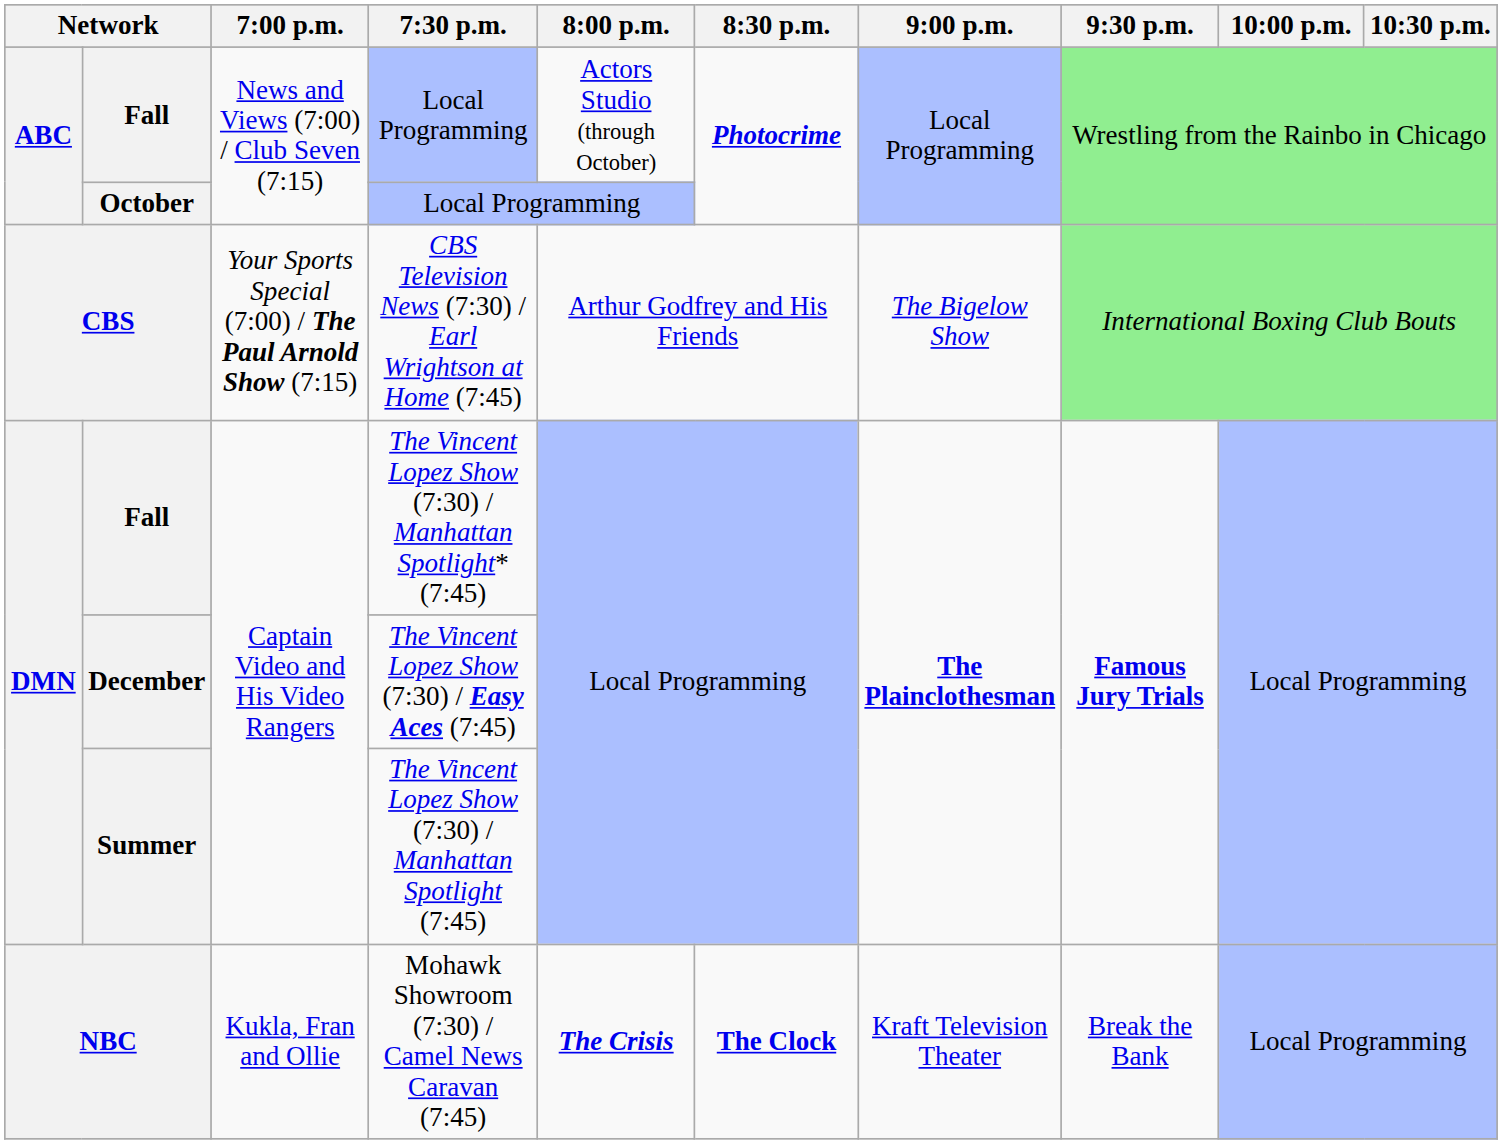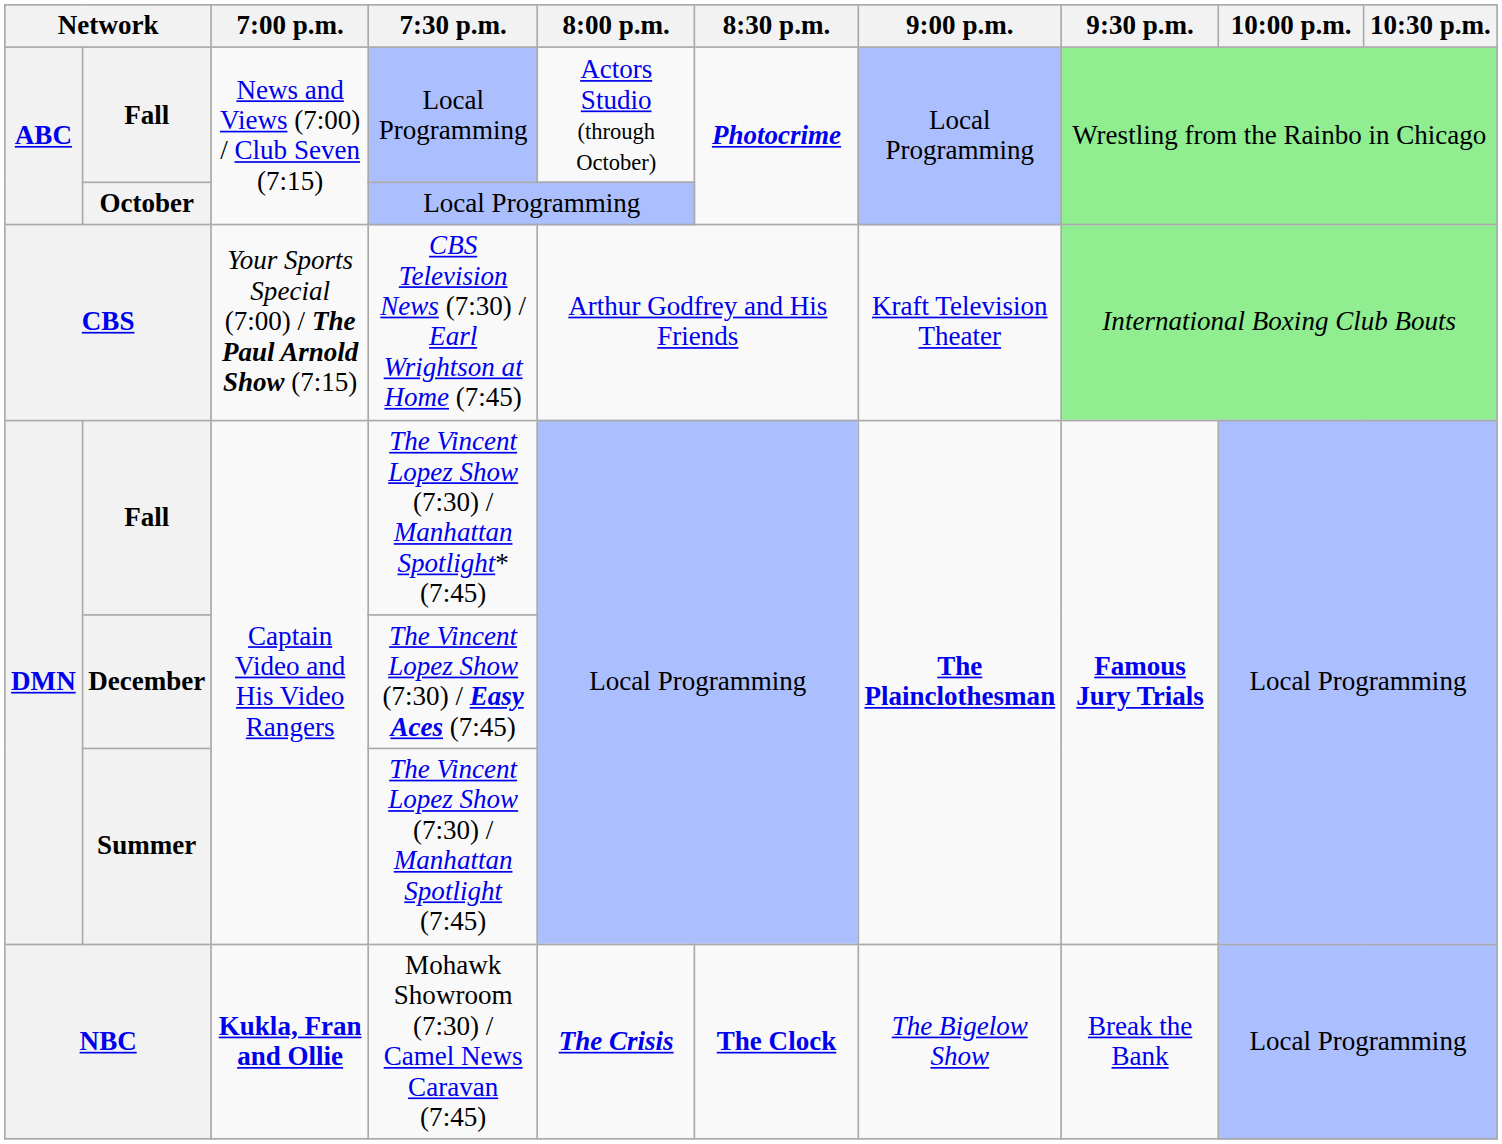 <table class="wikitable" style="width:100%;margin-right:0;text-align:center">
 <tr>
 <th colspan="2" style="width:13%;">Network</th>
 <th style="width:11.5%;">7:00 p.m.</th>
 <th style="width:11.5%;">7:30 p.m.</th>
 <th style="width:11.5%;">8:00 p.m.</th>
 <th style="width:11.5%;">8:30 p.m.</th>
 <th style="width:11.5%;">9:00 p.m.</th>
 <th style="width:11.5%;">9:30 p.m.</th>
 <th style="width:10%;">10:00 p.m.</th>
 <th style="width:10%;">10:30 p.m.</th>
 </tr>
 <tr>
 <th rowspan="2"><a href='#'>ABC</a></th>
 <th>Fall</th>
 <td rowspan="2"><a href='#'>News and Views</a> (7:00) / <a href='#'>Club Seven</a> (7:15)</td>
 <td bgcolor="#abbfff">Local Programming</td>
 <td><a href='#'>Actors Studio</a> <small>(through October)</small></td>
 <td rowspan="2"><strong><em><a href='#'>Photocrime</a></em></strong></td>
 <td bgcolor="#abbfff" rowspan="2">Local Programming</td>
 <td rowspan="2" colspan="3" bgcolor="lightgreen">Wrestling from the Rainbo in Chicago</td>
 </tr>
 <tr>
 <th>October</th>
 <td bgcolor="#abbfff" colspan="2">Local Programming</td>
 </tr>
 <tr>
 <th colspan="2"><a href='#'>CBS</a></th>
 <td><em>Your Sports Special</em> (7:00) / <strong><em>The Paul Arnold Show</em></strong> (7:15)</td>
 <td><em><a href='#'>CBS Television News</a></em> (7:30) / <em><a href='#'>Earl Wrightson at Home</a></em> (7:45)</td>
 <td colspan="2"><a href='#'>Arthur Godfrey and His Friends</a></td>
-<td><em><a href='#'>The Bigelow Show</a></em></td>
+<td><a href='#'>Kraft Television Theater</a></td>
 <td colspan="3" bgcolor="lightgreen"><em>International Boxing Club Bouts</em></td>
 </tr>
 <tr>
 <th rowspan="3"><a href='#'>DMN</a></th>
 <th>Fall</th>
 <td rowspan="3"><a href='#'>Captain Video and His Video Rangers</a></td>
 <td><em><a href='#'>The Vincent Lopez Show</a></em> (7:30) / <em><a href='#'>Manhattan Spotlight</a></em>* (7:45)</td>
 <td rowspan="3" colspan="2" bgcolor="#abbfff">Local Programming</td>
 <td rowspan="3"><strong><a href='#'>The Plainclothesman</a></strong></td>
 <td rowspan="3"><strong><a href='#'>Famous Jury Trials</a></strong></td>
 <td rowspan="3" colspan="2" bgcolor="#abbfff">Local Programming</td>
 </tr>
 <tr>
 <th>December</th>
 <td><em><a href='#'>The Vincent Lopez Show</a></em> (7:30) / <strong><em><a href='#'>Easy Aces</a></em></strong> (7:45)</td>
 </tr>
 <tr>
 <th>Summer</th>
 <td><em><a href='#'>The Vincent Lopez Show</a></em> (7:30) / <em><a href='#'>Manhattan Spotlight</a></em> (7:45)</td>
 </tr>
 <tr>
 <th colspan="2"><a href='#'>NBC</a></th>
-<td><a href='#'>Kukla, Fran and Ollie</a></td>
+<td><strong><a href='#'>Kukla, Fran and Ollie</a></strong></td>
 <td>Mohawk Showroom (7:30) / <a href='#'>Camel News Caravan</a> (7:45)</td>
 <td><strong><em><a href='#'>The Crisis</a></em></strong></td>
 <td><strong><a href='#'>The Clock</a></strong></td>
-<td><a href='#'>Kraft Television Theater</a></td>
+<td><em><a href='#'>The Bigelow Show</a></em></td>
 <td><a href='#'>Break the Bank</a></td>
 <td bgcolor="#abbfff" colspan="2">Local Programming</td>
 </tr>
 </table>
